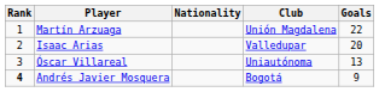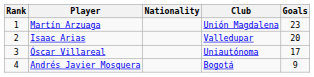 <table class="wikitable" border="1">
 <tr>
 <th>Rank</th>
 <th>Player</th>
 <th>Nationality</th>
 <th>Club</th>
 <th>Goals</th>
 </tr>
 <tr>
 <td align=center rowspan=1>1</td>
 <td><a href='#'>Martín Arzuaga</a></td>
 <td></td>
 <td><a href='#'>Unión Magdalena</a></td>
-<td align=center>22</td>
+<td align=center>23</td>
 </tr>
 <tr>
 <td align=center rowspan=1>2</td>
 <td><a href='#'>Isaac Arias</a></td>
 <td></td>
 <td><a href='#'>Valledupar</a></td>
 <td align=center>20</td>
 </tr>
 <tr>
 <td align=center rowspan=1>3</td>
 <td><a href='#'>Óscar Villareal</a></td>
 <td></td>
 <td><a href='#'>Uniautónoma</a></td>
-<td align=center>13</td>
+<td align=center>17</td>
 </tr>
 <tr>
-<td align=center rowspan=1><strong>4</strong></td>
+<td align=center rowspan=1>4</td>
 <td><a href='#'>Andrés Javier Mosquera</a></td>
 <td></td>
 <td><a href='#'>Bogotá</a></td>
 <td align=center>9</td>
 </tr>
 </table>
